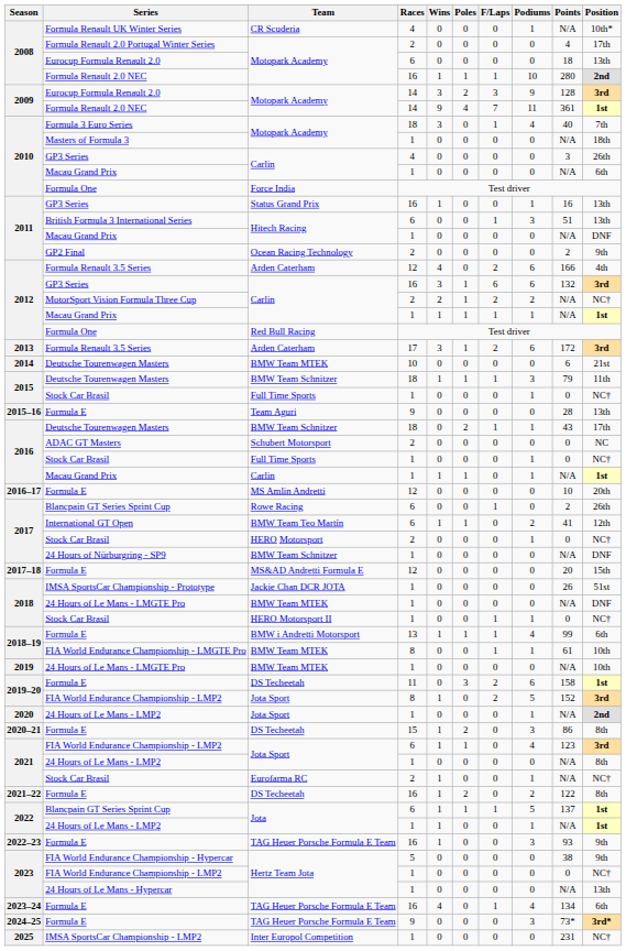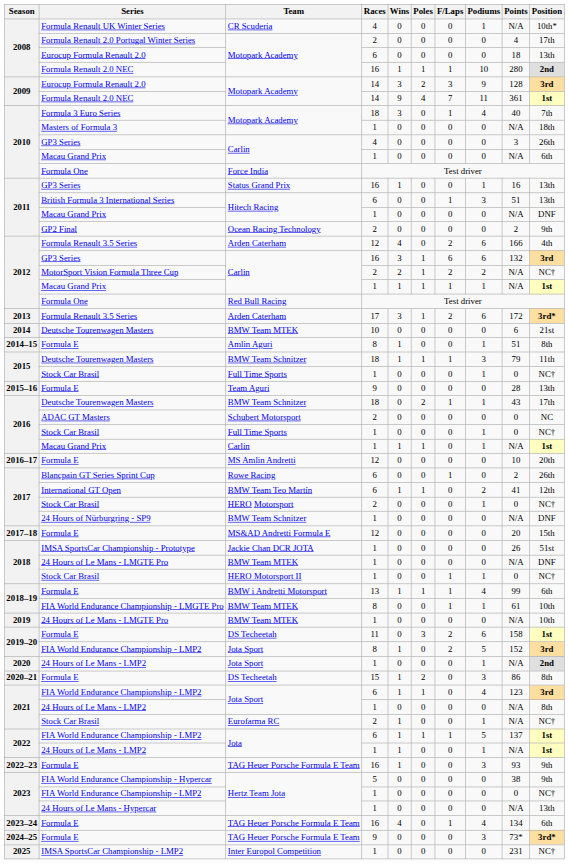 <table class="wikitable" style="font-size: 90%; text-align:center">
 <tr>
 <th>Season</th>
 <th>Series</th>
 <th>Team</th>
 <th>Races</th>
 <th>Wins</th>
 <th>Poles</th>
 <th>F/Laps</th>
 <th>Podiums</th>
 <th>Points</th>
 <th>Position</th>
 </tr>
 <tr>
 <th rowspan=4>2008</th>
 <td align=left><a href='#'>Formula Renault UK Winter Series</a></td>
 <td align=left><a href='#'>CR Scuderia</a></td>
 <td>4</td>
 <td>0</td>
 <td>0</td>
 <td>0</td>
 <td>1</td>
 <td>N/A</td>
 <td>10th*</td>
 </tr>
 <tr>
 <td align=left><a href='#'>Formula Renault 2.0 Portugal Winter Series</a></td>
 <td align=left rowspan=3><a href='#'>Motopark Academy</a></td>
 <td>2</td>
 <td>0</td>
 <td>0</td>
 <td>0</td>
 <td>0</td>
 <td>4</td>
 <td>17th</td>
 </tr>
 <tr>
 <td align=left><a href='#'>Eurocup Formula Renault 2.0</a></td>
 <td>6</td>
 <td>0</td>
 <td>0</td>
 <td>0</td>
 <td>0</td>
 <td>18</td>
 <td>13th</td>
 </tr>
 <tr>
 <td align=left><a href='#'>Formula Renault 2.0 NEC</a></td>
 <td>16</td>
 <td>1</td>
 <td>1</td>
 <td>1</td>
 <td>10</td>
 <td>280</td>
 <td style="background:#DFDFDF;"><strong>2nd</strong></td>
 </tr>
 <tr>
 <th rowspan=2>2009</th>
 <td align=left><a href='#'>Eurocup Formula Renault 2.0</a></td>
 <td align=left rowspan=2><a href='#'>Motopark Academy</a></td>
 <td>14</td>
 <td>3</td>
 <td>2</td>
 <td>3</td>
 <td>9</td>
 <td>128</td>
 <td style="background:#FFDF9F;"><strong>3rd</strong></td>
 </tr>
 <tr>
 <td align=left><a href='#'>Formula Renault 2.0 NEC</a></td>
 <td>14</td>
 <td>9</td>
 <td>4</td>
 <td>7</td>
 <td>11</td>
 <td>361</td>
 <td style="background:#FFFFBF;"><strong>1st</strong></td>
 </tr>
 <tr>
 <th rowspan=5>2010</th>
 <td align=left><a href='#'>Formula 3 Euro Series</a></td>
 <td align=left rowspan=2><a href='#'>Motopark Academy</a></td>
 <td>18</td>
 <td>3</td>
 <td>0</td>
 <td>1</td>
 <td>4</td>
 <td>40</td>
 <td>7th</td>
 </tr>
 <tr>
 <td align=left><a href='#'>Masters of Formula 3</a></td>
 <td>1</td>
 <td>0</td>
 <td>0</td>
 <td>0</td>
 <td>0</td>
 <td>N/A</td>
 <td>18th</td>
 </tr>
 <tr>
 <td align=left><a href='#'>GP3 Series</a></td>
 <td align=left rowspan=2><a href='#'>Carlin</a></td>
 <td>4</td>
 <td>0</td>
 <td>0</td>
 <td>0</td>
 <td>0</td>
 <td>3</td>
 <td>26th</td>
 </tr>
 <tr>
 <td align=left><a href='#'>Macau Grand Prix</a></td>
 <td>1</td>
 <td>0</td>
 <td>0</td>
 <td>0</td>
 <td>0</td>
 <td>N/A</td>
 <td>6th</td>
 </tr>
 <tr>
 <td align=left><a href='#'>Formula One</a></td>
 <td align=left><a href='#'>Force India</a></td>
 <td colspan=7 align=center>Test driver</td>
 </tr>
 <tr>
 <th rowspan=4>2011</th>
 <td align=left><a href='#'>GP3 Series</a></td>
 <td align=left><a href='#'>Status Grand Prix</a></td>
 <td>16</td>
 <td>1</td>
 <td>0</td>
 <td>0</td>
 <td>1</td>
 <td>16</td>
 <td>13th</td>
 </tr>
 <tr>
 <td align=left><a href='#'>British Formula 3 International Series</a></td>
 <td align=left rowspan=2><a href='#'>Hitech Racing</a></td>
 <td>6</td>
 <td>0</td>
 <td>0</td>
 <td>1</td>
 <td>3</td>
 <td>51</td>
 <td>13th</td>
 </tr>
 <tr>
 <td align=left><a href='#'>Macau Grand Prix</a></td>
 <td>1</td>
 <td>0</td>
 <td>0</td>
 <td>0</td>
 <td>0</td>
 <td>N/A</td>
 <td>DNF</td>
 </tr>
 <tr>
 <td align=left><a href='#'>GP2 Final</a></td>
 <td align=left><a href='#'>Ocean Racing Technology</a></td>
 <td>2</td>
 <td>0</td>
 <td>0</td>
 <td>0</td>
 <td>0</td>
 <td>2</td>
 <td>9th</td>
 </tr>
 <tr>
 <th rowspan=5>2012</th>
 <td align=left><a href='#'>Formula Renault 3.5 Series</a></td>
 <td align=left><a href='#'>Arden Caterham</a></td>
 <td>12</td>
 <td>4</td>
 <td>0</td>
 <td>2</td>
 <td>6</td>
 <td>166</td>
 <td>4th</td>
 </tr>
 <tr>
 <td align=left><a href='#'>GP3 Series</a></td>
 <td align=left rowspan=3><a href='#'>Carlin</a></td>
 <td>16</td>
 <td>3</td>
 <td>1</td>
 <td>6</td>
 <td>6</td>
 <td>132</td>
 <td style="background:#FFDF9F;"><strong>3rd</strong></td>
 </tr>
 <tr>
 <td align=left><a href='#'>MotorSport Vision Formula Three Cup</a></td>
 <td>2</td>
 <td>2</td>
 <td>1</td>
 <td>2</td>
 <td>2</td>
 <td>N/A</td>
 <td>NC†</td>
 </tr>
 <tr>
 <td align=left><a href='#'>Macau Grand Prix</a></td>
 <td>1</td>
 <td>1</td>
 <td>1</td>
 <td>1</td>
 <td>1</td>
 <td>N/A</td>
 <td style="background:#FFFFBF;"><strong>1st</strong></td>
 </tr>
 <tr>
 <td align=left><a href='#'>Formula One</a></td>
 <td align=left><a href='#'>Red Bull Racing</a></td>
 <td colspan=7 align=center>Test driver</td>
 </tr>
 <tr>
 <th>2013</th>
 <td align=left><a href='#'>Formula Renault 3.5 Series</a></td>
 <td align=left><a href='#'>Arden Caterham</a></td>
 <td>17</td>
 <td>3</td>
 <td>1</td>
 <td>2</td>
 <td>6</td>
 <td>172</td>
-<td style="background:#FFDF9F;"><strong>3rd</strong></td>
+<td style="background:#ffdf9f;"><strong>3rd*</strong></td>
 </tr>
 <tr>
 <th>2014</th>
 <td align=left><a href='#'>Deutsche Tourenwagen Masters</a></td>
 <td align=left><a href='#'>BMW Team MTEK</a></td>
 <td>10</td>
 <td>0</td>
 <td>0</td>
 <td>0</td>
 <td>0</td>
 <td>6</td>
 <td>21st</td>
+</tr>
+<tr>
+<th>2014–15</th>
+<td align=left><a href='#'>Formula E</a></td>
+<td align=left><a href='#'>Amlin Aguri</a></td>
+<td>8</td>
+<td>1</td>
+<td>0</td>
+<td>0</td>
+<td>1</td>
+<td>51</td>
+<td>8th</td>
 </tr>
 <tr>
 <th rowspan=2>2015</th>
 <td align=left><a href='#'>Deutsche Tourenwagen Masters</a></td>
 <td align=left><a href='#'>BMW Team Schnitzer</a></td>
 <td>18</td>
 <td>1</td>
 <td>1</td>
 <td>1</td>
 <td>3</td>
 <td>79</td>
 <td>11th</td>
 </tr>
 <tr>
 <td align=left><a href='#'>Stock Car Brasil</a></td>
 <td align=left><a href='#'>Full Time Sports</a></td>
 <td>1</td>
 <td>0</td>
 <td>0</td>
 <td>0</td>
 <td>1</td>
 <td>0</td>
 <td>NC†</td>
 </tr>
 <tr>
 <th>2015–16</th>
 <td align=left><a href='#'>Formula E</a></td>
 <td align=left><a href='#'>Team Aguri</a></td>
 <td>9</td>
 <td>0</td>
 <td>0</td>
 <td>0</td>
 <td>0</td>
 <td>28</td>
 <td>13th</td>
 </tr>
 <tr>
 <th rowspan=4>2016</th>
 <td align=left><a href='#'>Deutsche Tourenwagen Masters</a></td>
 <td align=left><a href='#'>BMW Team Schnitzer</a></td>
 <td>18</td>
 <td>0</td>
 <td>2</td>
 <td>1</td>
 <td>1</td>
 <td>43</td>
 <td>17th</td>
 </tr>
 <tr>
 <td align=left><a href='#'>ADAC GT Masters</a></td>
 <td align=left><a href='#'>Schubert Motorsport</a></td>
 <td>2</td>
 <td>0</td>
 <td>0</td>
 <td>0</td>
 <td>0</td>
 <td>0</td>
 <td>NC</td>
 </tr>
 <tr>
 <td align=left><a href='#'>Stock Car Brasil</a></td>
 <td align=left><a href='#'>Full Time Sports</a></td>
 <td>1</td>
 <td>0</td>
 <td>0</td>
 <td>0</td>
 <td>1</td>
 <td>0</td>
 <td>NC†</td>
 </tr>
 <tr>
 <td align=left><a href='#'>Macau Grand Prix</a></td>
 <td align=left><a href='#'>Carlin</a></td>
 <td>1</td>
 <td>1</td>
 <td>1</td>
 <td>0</td>
 <td>1</td>
 <td>N/A</td>
 <td style="background:#FFFFBF;"><strong>1st</strong></td>
 </tr>
 <tr>
 <th>2016–17</th>
 <td align=left><a href='#'>Formula E</a></td>
 <td align=left><a href='#'>MS Amlin Andretti</a></td>
 <td>12</td>
 <td>0</td>
 <td>0</td>
 <td>0</td>
 <td>0</td>
 <td>10</td>
 <td>20th</td>
 </tr>
 <tr>
 <th rowspan="4">2017</th>
 <td align=left><a href='#'>Blancpain GT Series Sprint Cup</a></td>
 <td align=left><a href='#'>Rowe Racing</a></td>
 <td>6</td>
 <td>0</td>
 <td>0</td>
 <td>1</td>
 <td>0</td>
 <td>2</td>
 <td>26th</td>
 </tr>
 <tr>
 <td align=left><a href='#'>International GT Open</a></td>
 <td align=left><a href='#'>BMW Team Teo Martín</a></td>
 <td>6</td>
 <td>1</td>
 <td>1</td>
 <td>0</td>
 <td>2</td>
 <td>41</td>
 <td>12th</td>
 </tr>
 <tr>
 <td align=left><a href='#'>Stock Car Brasil</a></td>
 <td align=left><a href='#'>HERO</a> <a href='#'>Motorsport</a></td>
 <td>2</td>
 <td>0</td>
 <td>0</td>
 <td>0</td>
 <td>1</td>
 <td>0</td>
 <td>NC†</td>
 </tr>
 <tr>
 <td align=left><a href='#'>24 Hours of Nürburgring - SP9</a></td>
 <td align=left><a href='#'>BMW Team Schnitzer</a></td>
 <td>1</td>
 <td>0</td>
 <td>0</td>
 <td>0</td>
 <td>0</td>
 <td>N/A</td>
 <td>DNF</td>
 </tr>
 <tr>
 <th>2017–18</th>
 <td align=left><a href='#'>Formula E</a></td>
 <td align=left><a href='#'>MS&AD Andretti Formula E</a></td>
 <td>12</td>
 <td>0</td>
 <td>0</td>
 <td>0</td>
 <td>0</td>
 <td>20</td>
 <td>15th</td>
 </tr>
 <tr>
 <th rowspan=3>2018</th>
 <td align=left><a href='#'>IMSA SportsCar Championship - Prototype</a></td>
 <td align=left><a href='#'>Jackie Chan DCR JOTA</a></td>
 <td>1</td>
 <td>0</td>
 <td>0</td>
 <td>0</td>
 <td>0</td>
 <td>26</td>
 <td>51st</td>
 </tr>
 <tr>
 <td align=left><a href='#'>24 Hours of Le Mans - LMGTE Pro</a></td>
 <td align=left><a href='#'>BMW Team MTEK</a></td>
 <td>1</td>
 <td>0</td>
 <td>0</td>
 <td>0</td>
 <td>0</td>
 <td>N/A</td>
 <td>DNF</td>
 </tr>
 <tr>
 <td align=left><a href='#'>Stock Car Brasil</a></td>
 <td align=left><a href='#'>HERO Motorsport II</a></td>
 <td>1</td>
 <td>0</td>
 <td>0</td>
 <td>1</td>
 <td>1</td>
 <td>0</td>
 <td>NC†</td>
 </tr>
 <tr>
 <th rowspan=2>2018–19</th>
 <td align=left><a href='#'>Formula E</a></td>
 <td align=left><a href='#'>BMW i Andretti Motorsport</a></td>
 <td>13</td>
 <td>1</td>
 <td>1</td>
 <td>1</td>
 <td>4</td>
 <td>99</td>
 <td>6th</td>
 </tr>
 <tr>
 <td align=left><a href='#'>FIA World Endurance Championship - LMGTE Pro</a></td>
 <td align=left><a href='#'>BMW Team MTEK</a></td>
 <td>8</td>
 <td>0</td>
 <td>0</td>
 <td>1</td>
 <td>1</td>
 <td>61</td>
 <td>10th</td>
 </tr>
 <tr>
 <th>2019</th>
 <td align=left><a href='#'>24 Hours of Le Mans - LMGTE Pro</a></td>
 <td align=left><a href='#'>BMW Team MTEK</a></td>
 <td>1</td>
 <td>0</td>
 <td>0</td>
 <td>0</td>
 <td>0</td>
 <td>N/A</td>
 <td>10th</td>
 </tr>
 <tr>
 <th rowspan=2>2019–20</th>
 <td align=left><a href='#'>Formula E</a></td>
 <td align=left><a href='#'>DS Techeetah</a></td>
 <td>11</td>
 <td>0</td>
 <td>3</td>
 <td>2</td>
 <td>6</td>
 <td>158</td>
 <td style="background:#FFFFBF;"><strong>1st</strong></td>
 </tr>
 <tr>
 <td align=left><a href='#'>FIA World Endurance Championship - LMP2</a></td>
 <td align=left><a href='#'>Jota Sport</a></td>
 <td>8</td>
 <td>1</td>
 <td>0</td>
 <td>2</td>
 <td>5</td>
 <td>152</td>
 <td style="background:#FFDF9F;"><strong>3rd</strong></td>
 </tr>
 <tr>
 <th>2020</th>
 <td align=left><a href='#'>24 Hours of Le Mans - LMP2</a></td>
 <td align=left><a href='#'>Jota Sport</a></td>
 <td>1</td>
 <td>0</td>
 <td>0</td>
 <td>0</td>
 <td>1</td>
 <td>N/A</td>
 <td style="background:#DFDFDF;"><strong>2nd</strong></td>
 </tr>
 <tr>
 <th>2020–21</th>
 <td align=left><a href='#'>Formula E</a></td>
 <td align=left><a href='#'>DS Techeetah</a></td>
 <td>15</td>
 <td>1</td>
 <td>2</td>
 <td>0</td>
 <td>3</td>
 <td>86</td>
 <td>8th</td>
 </tr>
 <tr>
 <th rowspan=3>2021</th>
 <td align=left><a href='#'>FIA World Endurance Championship - LMP2</a></td>
 <td align=left rowspan=2><a href='#'>Jota Sport</a></td>
 <td>6</td>
 <td>1</td>
 <td>1</td>
 <td>0</td>
 <td>4</td>
 <td>123</td>
 <td style="background:#FFDF9F;"><strong>3rd</strong></td>
 </tr>
 <tr>
 <td align=left><a href='#'>24 Hours of Le Mans - LMP2</a></td>
 <td>1</td>
 <td>0</td>
 <td>0</td>
 <td>0</td>
 <td>0</td>
 <td>N/A</td>
 <td>8th</td>
 </tr>
 <tr>
 <td align=left><a href='#'>Stock Car Brasil</a></td>
 <td align=left><a href='#'>Eurofarma RC</a></td>
 <td>2</td>
 <td>1</td>
 <td>0</td>
 <td>0</td>
 <td>1</td>
 <td>N/A</td>
 <td>NC†</td>
 </tr>
 <tr>
-<th>2021–22</th>
-<td align=left><a href='#'>Formula E</a></td>
-<td align=left><a href='#'>DS Techeetah</a></td>
-<td>16</td>
-<td>1</td>
-<td>2</td>
-<td>0</td>
-<td>2</td>
-<td>122</td>
-<td>8th</td>
-</tr>
-<tr>
 <th rowspan="2">2022</th>
-<td align=left><a href='#'>Blancpain GT Series Sprint Cup</a></td>
+<td align=left><a href='#'>FIA World Endurance Championship - LMP2</a></td>
 <td rowspan="2" align="left"><a href='#'>Jota</a></td>
 <td>6</td>
 <td>1</td>
 <td>1</td>
 <td>1</td>
 <td>5</td>
 <td>137</td>
 <td style="background:#FFFFBF;"><strong>1st</strong></td>
 </tr>
 <tr>
 <td align=left><a href='#'>24 Hours of Le Mans - LMP2</a></td>
 <td>1</td>
 <td>1</td>
 <td>0</td>
 <td>0</td>
 <td>1</td>
 <td>N/A</td>
 <td style="background:#FFFFBF;"><strong>1st</strong></td>
 </tr>
 <tr>
 <th>2022–23</th>
 <td align=left><a href='#'>Formula E</a></td>
 <td align=left><a href='#'>TAG Heuer Porsche Formula E Team</a></td>
 <td>16</td>
 <td>1</td>
 <td>0</td>
 <td>0</td>
 <td>3</td>
 <td>93</td>
 <td>9th</td>
 </tr>
 <tr>
 <th rowspan="3">2023</th>
 <td align=left><a href='#'>FIA World Endurance Championship - Hypercar</a></td>
 <td rowspan="3" align="left"><a href='#'>Hertz Team Jota</a></td>
 <td>5</td>
 <td>0</td>
 <td>0</td>
 <td>0</td>
 <td>0</td>
 <td>38</td>
 <td>9th</td>
 </tr>
 <tr>
 <td align=left><a href='#'>FIA World Endurance Championship - LMP2</a></td>
 <td>1</td>
 <td>0</td>
 <td>0</td>
 <td>0</td>
 <td>0</td>
 <td>0</td>
 <td>NC†</td>
 </tr>
 <tr>
 <td align=left><a href='#'>24 Hours of Le Mans - Hypercar</a></td>
 <td>1</td>
 <td>0</td>
 <td>0</td>
 <td>0</td>
 <td>0</td>
 <td>N/A</td>
 <td>13th</td>
 </tr>
 <tr>
 <th>2023–24</th>
 <td align=left><a href='#'>Formula E</a></td>
 <td align=left><a href='#'>TAG Heuer Porsche Formula E Team</a></td>
 <td>16</td>
 <td>4</td>
 <td>0</td>
 <td>1</td>
 <td>4</td>
 <td>134</td>
 <td>6th</td>
 </tr>
 <tr>
 <th>2024–25</th>
 <td align=left><a href='#'>Formula E</a></td>
 <td align=left><a href='#'>TAG Heuer Porsche Formula E Team</a></td>
 <td>9</td>
 <td>0</td>
 <td>0</td>
 <td>0</td>
 <td>3</td>
 <td>73*</td>
 <td style="background:#ffdf9f;"><strong>3rd*</strong></td>
 </tr>
 <tr>
 <th>2025</th>
 <td align=left><a href='#'>IMSA SportsCar Championship - LMP2</a></td>
 <td align=left><a href='#'>Inter Europol Competition</a></td>
 <td>1</td>
 <td>0</td>
 <td>0</td>
 <td>0</td>
 <td>0</td>
 <td>231</td>
 <td>NC†</td>
 </tr>
 </table>
